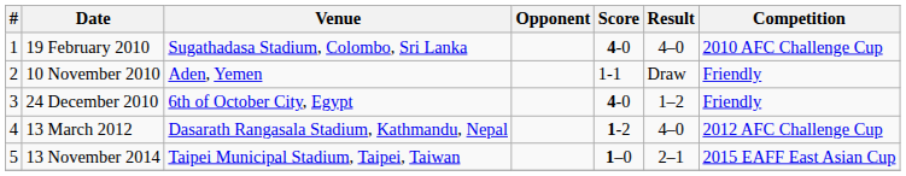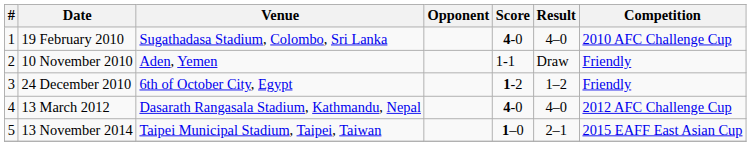 <table class="wikitable">
 <tr>
 <th>#</th>
 <th>Date</th>
 <th>Venue</th>
 <th>Opponent</th>
 <th>Score</th>
 <th>Result</th>
 <th>Competition</th>
 </tr>
 <tr>
 <td>1</td>
 <td>19 February 2010</td>
 <td><a href='#'>Sugathadasa Stadium</a>, <a href='#'>Colombo</a>, <a href='#'>Sri Lanka</a></td>
 <td></td>
 <td align=center><strong>4</strong>-0</td>
 <td align=center>4–0</td>
 <td><a href='#'>2010 AFC Challenge Cup</a></td>
 </tr>
 <tr>
 <td>2</td>
 <td>10 November 2010</td>
 <td><a href='#'>Aden</a>, <a href='#'>Yemen</a></td>
 <td></td>
 <td>1-1</td>
 <td>Draw</td>
 <td><a href='#'>Friendly</a></td>
 </tr>
 <tr>
 <td>3</td>
 <td>24 December 2010</td>
 <td><a href='#'>6th of October City</a>, <a href='#'>Egypt</a></td>
 <td></td>
-<td align=center><strong>4</strong>-0</td>
+<td align=center><strong>1</strong>-2</td>
 <td align=center>1–2</td>
 <td><a href='#'>Friendly</a></td>
 </tr>
 <tr>
 <td>4</td>
 <td>13 March 2012</td>
 <td><a href='#'>Dasarath Rangasala Stadium</a>, <a href='#'>Kathmandu</a>, <a href='#'>Nepal</a></td>
 <td></td>
-<td align=center><strong>1</strong>-2</td>
+<td align=center><strong>4</strong>-0</td>
 <td align=center>4–0</td>
 <td><a href='#'>2012 AFC Challenge Cup</a></td>
 </tr>
 <tr>
 <td>5</td>
 <td>13 November 2014</td>
 <td><a href='#'>Taipei Municipal Stadium</a>, <a href='#'>Taipei</a>, <a href='#'>Taiwan</a></td>
 <td></td>
 <td align=center><strong>1</strong>–0</td>
 <td align=center>2–1</td>
 <td><a href='#'>2015 EAFF East Asian Cup</a></td>
 </tr>
 <tr>
 </tr>
 </table>
